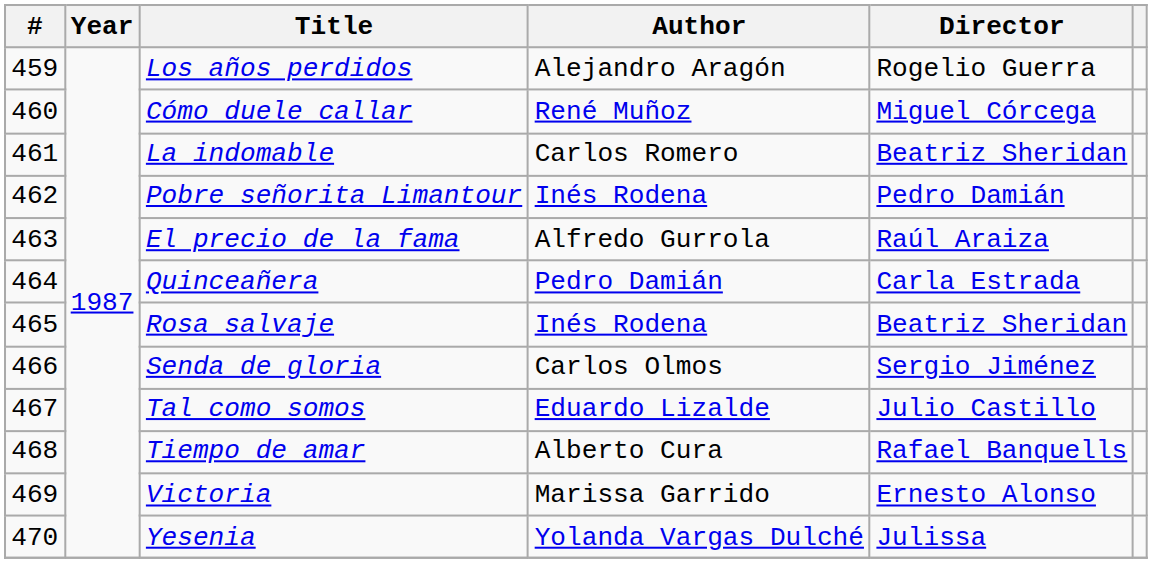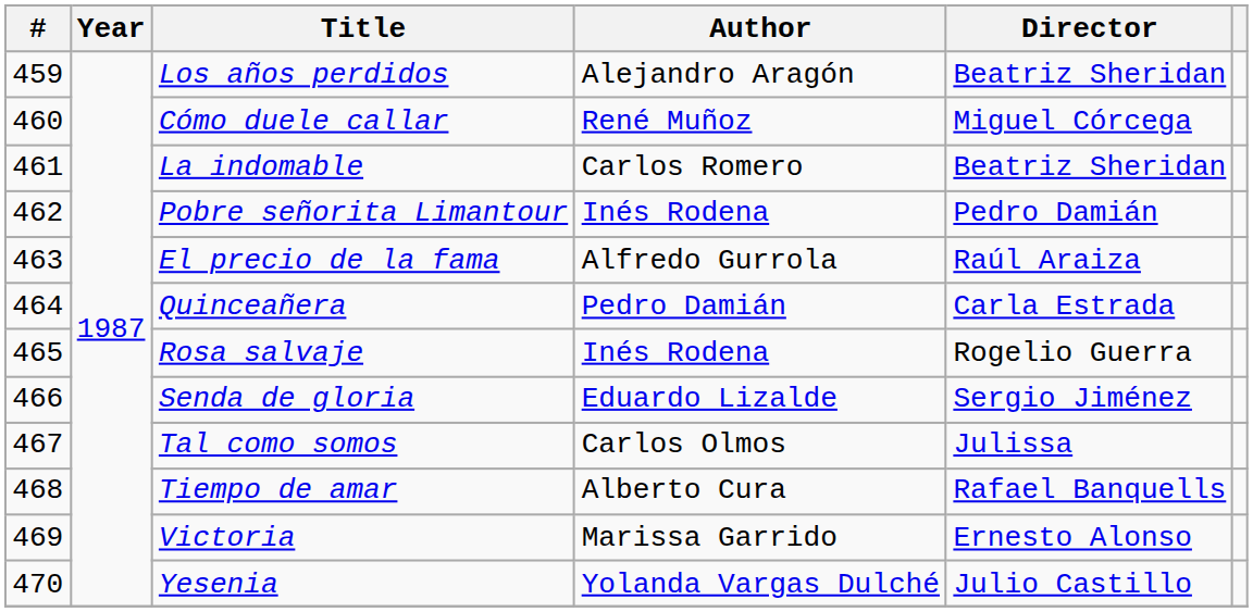 <table class="wikitable sortable">
 <tr>
 <th>#</th>
 <th>Year</th>
 <th>Title</th>
 <th>Author</th>
 <th>Director</th>
 <th></th>
 </tr>
 <tr>
 <td>459</td>
 <td rowspan="12"><a href='#'>1987</a></td>
 <td><em><a href='#'>Los años perdidos</a></em></td>
 <td>Alejandro Aragón</td>
-<td>Rogelio Guerra</td>
+<td><a href='#'>Beatriz Sheridan</a></td>
 <td></td>
 </tr>
 <tr>
 <td>460</td>
 <td><em><a href='#'>Cómo duele callar</a></em></td>
 <td><a href='#'>René Muñoz</a></td>
 <td><a href='#'>Miguel Córcega</a></td>
 <td></td>
 </tr>
 <tr>
 <td>461</td>
 <td><em><a href='#'>La indomable</a></em></td>
 <td>Carlos Romero</td>
 <td><a href='#'>Beatriz Sheridan</a></td>
 <td></td>
 </tr>
 <tr>
 <td>462</td>
 <td><em><a href='#'>Pobre señorita Limantour</a></em></td>
 <td><a href='#'>Inés Rodena</a></td>
 <td><a href='#'>Pedro Damián</a></td>
 <td></td>
 </tr>
 <tr>
 <td>463</td>
 <td><em><a href='#'>El precio de la fama</a></em></td>
 <td>Alfredo Gurrola</td>
 <td><a href='#'>Raúl Araiza</a></td>
 <td></td>
 </tr>
 <tr>
 <td>464</td>
 <td><em><a href='#'>Quinceañera</a></em></td>
 <td><a href='#'>Pedro Damián</a></td>
 <td><a href='#'>Carla Estrada</a></td>
 <td></td>
 </tr>
 <tr>
 <td>465</td>
 <td><em><a href='#'>Rosa salvaje</a></em></td>
 <td><a href='#'>Inés Rodena</a></td>
-<td><a href='#'>Beatriz Sheridan</a></td>
+<td>Rogelio Guerra</td>
 <td></td>
 </tr>
 <tr>
 <td>466</td>
 <td><em><a href='#'>Senda de gloria</a></em></td>
-<td>Carlos Olmos</td>
+<td><a href='#'>Eduardo Lizalde</a></td>
 <td><a href='#'>Sergio Jiménez</a></td>
 <td></td>
 </tr>
 <tr>
 <td>467</td>
 <td><em><a href='#'>Tal como somos</a></em></td>
-<td><a href='#'>Eduardo Lizalde</a></td>
-<td><a href='#'>Julio Castillo</a></td>
+<td>Carlos Olmos</td>
+<td><a href='#'>Julissa</a></td>
 <td></td>
 </tr>
 <tr>
 <td>468</td>
 <td><em><a href='#'>Tiempo de amar</a></em></td>
 <td>Alberto Cura</td>
 <td><a href='#'>Rafael Banquells</a></td>
 <td></td>
 </tr>
 <tr>
 <td>469</td>
 <td><em><a href='#'>Victoria</a></em></td>
 <td>Marissa Garrido</td>
 <td><a href='#'>Ernesto Alonso</a></td>
 <td></td>
 </tr>
 <tr>
 <td>470</td>
 <td><em><a href='#'>Yesenia</a></em></td>
 <td><a href='#'>Yolanda Vargas Dulché</a></td>
-<td><a href='#'>Julissa</a></td>
+<td><a href='#'>Julio Castillo</a></td>
 <td></td>
 </tr>
 <tr>
 </tr>
 </table>
